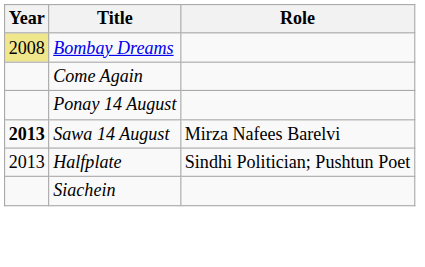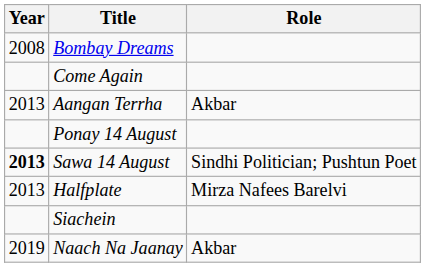 <table class="wikitable sortable">
 <tr>
 <th>Year</th>
 <th>Title</th>
 <th>Role</th>
 </tr>
 <tr>
-<td style="background: khaki;">2008</td>
+<td>2008</td>
 <td><em><a href='#'>Bombay Dreams</a></em></td>
 <td></td>
 </tr>
 <tr>
 <td></td>
 <td><em>Come Again</em></td>
 <td></td>
 </tr>
 <tr>
+<td>2013</td>
+<td><em>Aangan Terrha</em></td>
+<td>Akbar</td>
+</tr>
+<tr>
 <td></td>
 <td><em>Ponay 14 August</em></td>
 <td></td>
 </tr>
 <tr>
 <td><strong>2013</strong></td>
 <td><em>Sawa 14 August</em></td>
-<td>Mirza Nafees Barelvi</td>
+<td>Sindhi Politician; Pushtun Poet</td>
 </tr>
 <tr>
 <td>2013</td>
 <td><em>Halfplate</em></td>
-<td>Sindhi Politician; Pushtun Poet</td>
+<td>Mirza Nafees Barelvi</td>
 </tr>
 <tr>
 <td></td>
 <td><em>Siachein</em></td>
 <td></td>
 </tr>
+<tr>
+<td>2019</td>
+<td><em>Naach Na Jaanay</em></td>
+<td>Akbar</td>
+</tr>
 </table>
